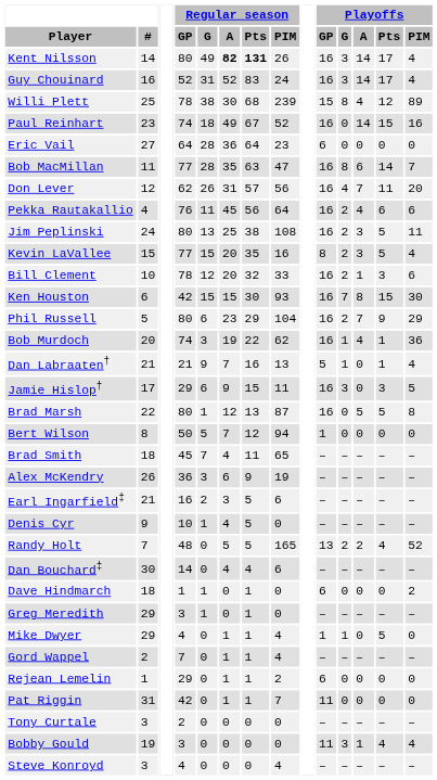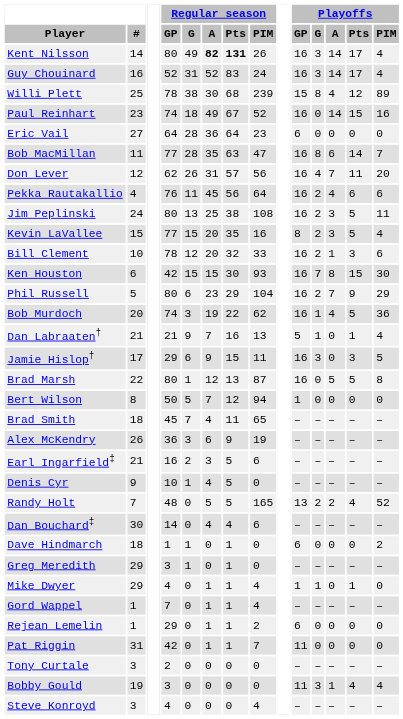 <table BORDER="0" CELLPADDING="3" CELLSPACING="2" ID="Table1">
 <tr ALIGN="center" bgcolor="#c0c0c0">
 <th ALIGN="center" colspan="2" bgcolor="#ffffff"> </th>
 <th ALIGN="center" rowspan="99" bgcolor="#ffffff"> </th>
 <th ALIGN="center" colspan="5"><a href='#'>Regular season</a></th>
 <th ALIGN="center" rowspan="99" bgcolor="#ffffff"> </th>
 <th ALIGN="center" colspan="5"><a href='#'>Playoffs</a></th>
 </tr>
 <tr ALIGN="center" bgcolor="#c0c0c0">
 <th ALIGN="center">Player</th>
 <th ALIGN="center">#</th>
 <th ALIGN="center">GP</th>
 <th ALIGN="center">G</th>
 <th ALIGN="center">A</th>
 <th ALIGN="center">Pts</th>
 <th ALIGN="center">PIM</th>
 <th ALIGN="center">GP</th>
 <th ALIGN="center">G</th>
 <th ALIGN="center">A</th>
 <th ALIGN="center">Pts</th>
 <th ALIGN="center">PIM</th>
 </tr>
 <tr bgcolor="#f0f0f0">
 <td><a href='#'>Kent Nilsson</a></td>
 <td>14</td>
 <td>80</td>
 <td>49</td>
 <td><strong>82</strong></td>
 <td><strong>131</strong></td>
 <td>26</td>
 <td>16</td>
 <td>3</td>
 <td>14</td>
 <td>17</td>
 <td>4</td>
 </tr>
 <tr bgcolor="#e0e0e0">
 <td><a href='#'>Guy Chouinard</a></td>
 <td>16</td>
 <td>52</td>
 <td>31</td>
 <td>52</td>
 <td>83</td>
 <td>24</td>
 <td>16</td>
 <td>3</td>
 <td>14</td>
 <td>17</td>
 <td>4</td>
 </tr>
 <tr bgcolor="#f0f0f0">
 <td><a href='#'>Willi Plett</a></td>
 <td>25</td>
 <td>78</td>
 <td>38</td>
 <td>30</td>
 <td>68</td>
 <td>239</td>
 <td>15</td>
 <td>8</td>
 <td>4</td>
 <td>12</td>
 <td>89</td>
 </tr>
 <tr bgcolor="#e0e0e0">
 <td><a href='#'>Paul Reinhart</a></td>
 <td>23</td>
 <td>74</td>
 <td>18</td>
 <td>49</td>
 <td>67</td>
 <td>52</td>
 <td>16</td>
 <td>0</td>
 <td>14</td>
 <td>15</td>
 <td>16</td>
 </tr>
 <tr bgcolor="#f0f0f0">
 <td><a href='#'>Eric Vail</a></td>
 <td>27</td>
 <td>64</td>
 <td>28</td>
 <td>36</td>
 <td>64</td>
 <td>23</td>
 <td>6</td>
 <td>0</td>
 <td>0</td>
 <td>0</td>
 <td>0</td>
 </tr>
 <tr bgcolor="#e0e0e0">
 <td><a href='#'>Bob MacMillan</a></td>
 <td>11</td>
 <td>77</td>
 <td>28</td>
 <td>35</td>
 <td>63</td>
 <td>47</td>
 <td>16</td>
 <td>8</td>
 <td>6</td>
 <td>14</td>
 <td>7</td>
 </tr>
 <tr bgcolor="#f0f0f0">
 <td><a href='#'>Don Lever</a></td>
 <td>12</td>
 <td>62</td>
 <td>26</td>
 <td>31</td>
 <td>57</td>
 <td>56</td>
 <td>16</td>
 <td>4</td>
 <td>7</td>
 <td>11</td>
 <td>20</td>
 </tr>
 <tr bgcolor="#e0e0e0">
 <td><a href='#'>Pekka Rautakallio</a></td>
 <td>4</td>
 <td>76</td>
 <td>11</td>
 <td>45</td>
 <td>56</td>
 <td>64</td>
 <td>16</td>
 <td>2</td>
 <td>4</td>
 <td>6</td>
 <td>6</td>
 </tr>
 <tr bgcolor="#f0f0f0">
 <td><a href='#'>Jim Peplinski</a></td>
 <td>24</td>
 <td>80</td>
 <td>13</td>
 <td>25</td>
 <td>38</td>
 <td>108</td>
 <td>16</td>
 <td>2</td>
 <td>3</td>
 <td>5</td>
 <td>11</td>
 </tr>
 <tr bgcolor="#e0e0e0">
 <td><a href='#'>Kevin LaVallee</a></td>
 <td>15</td>
 <td>77</td>
 <td>15</td>
 <td>20</td>
 <td>35</td>
 <td>16</td>
 <td>8</td>
 <td>2</td>
 <td>3</td>
 <td>5</td>
 <td>4</td>
 </tr>
 <tr bgcolor="#f0f0f0">
 <td><a href='#'>Bill Clement</a></td>
 <td>10</td>
 <td>78</td>
 <td>12</td>
 <td>20</td>
 <td>32</td>
 <td>33</td>
 <td>16</td>
 <td>2</td>
 <td>1</td>
 <td>3</td>
 <td>6</td>
 </tr>
 <tr bgcolor="#e0e0e0">
 <td><a href='#'>Ken Houston</a></td>
 <td>6</td>
 <td>42</td>
 <td>15</td>
 <td>15</td>
 <td>30</td>
 <td>93</td>
 <td>16</td>
 <td>7</td>
 <td>8</td>
 <td>15</td>
 <td>30</td>
 </tr>
 <tr bgcolor="#f0f0f0">
 <td><a href='#'>Phil Russell</a></td>
 <td>5</td>
 <td>80</td>
 <td>6</td>
 <td>23</td>
 <td>29</td>
 <td>104</td>
 <td>16</td>
 <td>2</td>
 <td>7</td>
 <td>9</td>
 <td>29</td>
 </tr>
 <tr bgcolor="#e0e0e0">
 <td><a href='#'>Bob Murdoch</a></td>
 <td>20</td>
 <td>74</td>
 <td>3</td>
 <td>19</td>
 <td>22</td>
 <td>62</td>
 <td>16</td>
 <td>1</td>
 <td>4</td>
-<td>1</td>
+<td>5</td>
 <td>36</td>
 </tr>
 <tr bgcolor="#f0f0f0">
 <td><a href='#'>Dan Labraaten</a><sup>†</sup></td>
 <td>21</td>
 <td>21</td>
 <td>9</td>
 <td>7</td>
 <td>16</td>
 <td>13</td>
 <td>5</td>
 <td>1</td>
 <td>0</td>
 <td>1</td>
 <td>4</td>
 </tr>
 <tr bgcolor="#e0e0e0">
 <td><a href='#'>Jamie Hislop</a><sup>†</sup></td>
 <td>17</td>
 <td>29</td>
 <td>6</td>
 <td>9</td>
 <td>15</td>
 <td>11</td>
 <td>16</td>
 <td>3</td>
 <td>0</td>
 <td>3</td>
 <td>5</td>
 </tr>
 <tr bgcolor="#f0f0f0">
 <td><a href='#'>Brad Marsh</a></td>
 <td>22</td>
 <td>80</td>
 <td>1</td>
 <td>12</td>
 <td>13</td>
 <td>87</td>
 <td>16</td>
 <td>0</td>
 <td>5</td>
 <td>5</td>
 <td>8</td>
 </tr>
 <tr bgcolor="#e0e0e0">
 <td><a href='#'>Bert Wilson</a></td>
 <td>8</td>
 <td>50</td>
 <td>5</td>
 <td>7</td>
 <td>12</td>
 <td>94</td>
 <td>1</td>
 <td>0</td>
 <td>0</td>
 <td>0</td>
 <td>0</td>
 </tr>
 <tr bgcolor="#f0f0f0">
 <td><a href='#'>Brad Smith</a></td>
 <td>18</td>
 <td>45</td>
 <td>7</td>
 <td>4</td>
 <td>11</td>
 <td>65</td>
 <td>–</td>
 <td>–</td>
 <td>–</td>
 <td>–</td>
 <td>–</td>
 </tr>
 <tr bgcolor="#e0e0e0">
 <td><a href='#'>Alex McKendry</a></td>
 <td>26</td>
 <td>36</td>
 <td>3</td>
 <td>6</td>
 <td>9</td>
 <td>19</td>
 <td>–</td>
 <td>–</td>
 <td>–</td>
 <td>–</td>
 <td>–</td>
 </tr>
 <tr bgcolor="#f0f0f0">
 <td><a href='#'>Earl Ingarfield</a><sup>‡</sup></td>
 <td>21</td>
 <td>16</td>
 <td>2</td>
 <td>3</td>
 <td>5</td>
 <td>6</td>
 <td>–</td>
 <td>–</td>
 <td>–</td>
 <td>–</td>
 <td>–</td>
 </tr>
 <tr bgcolor="#e0e0e0">
 <td><a href='#'>Denis Cyr</a></td>
 <td>9</td>
 <td>10</td>
 <td>1</td>
 <td>4</td>
 <td>5</td>
 <td>0</td>
 <td>–</td>
 <td>–</td>
 <td>–</td>
 <td>–</td>
 <td>–</td>
 </tr>
 <tr bgcolor="#f0f0f0">
 <td><a href='#'>Randy Holt</a></td>
 <td>7</td>
 <td>48</td>
 <td>0</td>
 <td>5</td>
 <td>5</td>
 <td>165</td>
 <td>13</td>
 <td>2</td>
 <td>2</td>
 <td>4</td>
 <td>52</td>
 </tr>
 <tr bgcolor="#e0e0e0">
 <td><a href='#'>Dan Bouchard</a><sup>‡</sup></td>
 <td>30</td>
 <td>14</td>
 <td>0</td>
 <td>4</td>
 <td>4</td>
 <td>6</td>
 <td>–</td>
 <td>–</td>
 <td>–</td>
 <td>–</td>
 <td>–</td>
 </tr>
 <tr bgcolor="#f0f0f0">
 <td><a href='#'>Dave Hindmarch</a></td>
 <td>18</td>
 <td>1</td>
 <td>1</td>
 <td>0</td>
 <td>1</td>
 <td>0</td>
 <td>6</td>
 <td>0</td>
 <td>0</td>
 <td>0</td>
 <td>2</td>
 </tr>
 <tr bgcolor="#e0e0e0">
 <td><a href='#'>Greg Meredith</a></td>
 <td>29</td>
 <td>3</td>
 <td>1</td>
 <td>0</td>
 <td>1</td>
 <td>0</td>
 <td>–</td>
 <td>–</td>
 <td>–</td>
 <td>–</td>
 <td>–</td>
 </tr>
 <tr bgcolor="#f0f0f0">
 <td><a href='#'>Mike Dwyer</a></td>
 <td>29</td>
 <td>4</td>
 <td>0</td>
 <td>1</td>
 <td>1</td>
 <td>4</td>
 <td>1</td>
 <td>1</td>
 <td>0</td>
-<td>5</td>
+<td>1</td>
 <td>0</td>
 </tr>
 <tr bgcolor="#e0e0e0">
 <td><a href='#'>Gord Wappel</a></td>
-<td>2</td>
+<td>1</td>
 <td>7</td>
 <td>0</td>
 <td>1</td>
 <td>1</td>
 <td>4</td>
 <td>–</td>
 <td>–</td>
 <td>–</td>
 <td>–</td>
 <td>–</td>
 </tr>
 <tr bgcolor="#f0f0f0">
 <td><a href='#'>Rejean Lemelin</a></td>
 <td>1</td>
 <td>29</td>
 <td>0</td>
 <td>1</td>
 <td>1</td>
 <td>2</td>
 <td>6</td>
 <td>0</td>
 <td>0</td>
 <td>0</td>
 <td>0</td>
 </tr>
 <tr bgcolor="#e0e0e0">
 <td><a href='#'>Pat Riggin</a></td>
 <td>31</td>
 <td>42</td>
 <td>0</td>
 <td>1</td>
 <td>1</td>
 <td>7</td>
 <td>11</td>
 <td>0</td>
 <td>0</td>
 <td>0</td>
 <td>0</td>
 </tr>
 <tr bgcolor="#f0f0f0">
 <td><a href='#'>Tony Curtale</a></td>
 <td>3</td>
 <td>2</td>
 <td>0</td>
 <td>0</td>
 <td>0</td>
 <td>0</td>
 <td>–</td>
 <td>–</td>
 <td>–</td>
 <td>–</td>
 <td>–</td>
 </tr>
 <tr bgcolor="#e0e0e0">
 <td><a href='#'>Bobby Gould</a></td>
 <td>19</td>
 <td>3</td>
 <td>0</td>
 <td>0</td>
 <td>0</td>
 <td>0</td>
 <td>11</td>
 <td>3</td>
 <td>1</td>
 <td>4</td>
 <td>4</td>
 </tr>
 <tr bgcolor="#f0f0f0">
 <td><a href='#'>Steve Konroyd</a></td>
 <td>3</td>
 <td>4</td>
 <td>0</td>
 <td>0</td>
 <td>0</td>
 <td>4</td>
 <td>–</td>
 <td>–</td>
 <td>–</td>
 <td>–</td>
 <td>–</td>
 </tr>
 </table>
